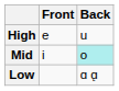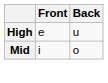 <table class="wikitable">
 <tr>
 <th></th>
 <th>Front</th>
 <th>Back</th>
 </tr>
 <tr>
 <th>High</th>
 <td>e</td>
 <td>u</td>
 </tr>
 <tr>
 <th>Mid</th>
 <td>i</td>
-<td style="background: paleturquoise;">o</td>
-</tr>
-<tr>
-<th>Low</th>
-<td></td>
-<td>ɑ ɑ̙ <a></td>
+<td>o</td>
 </tr>
 </table>
